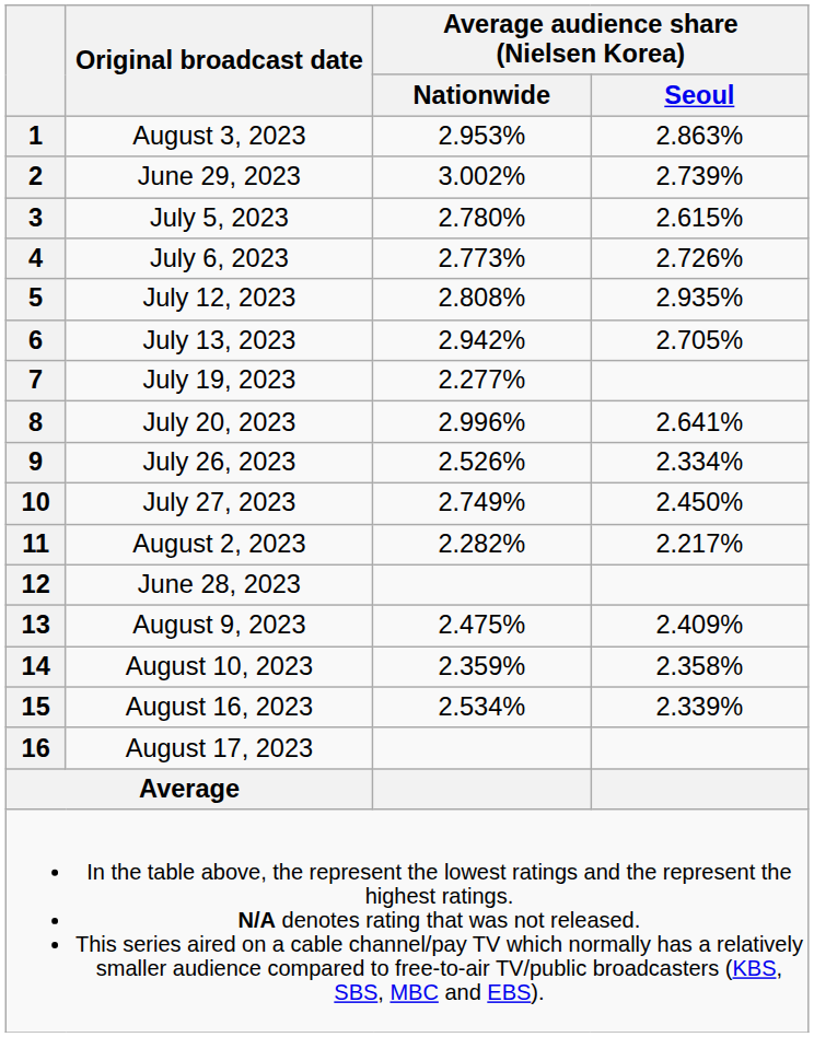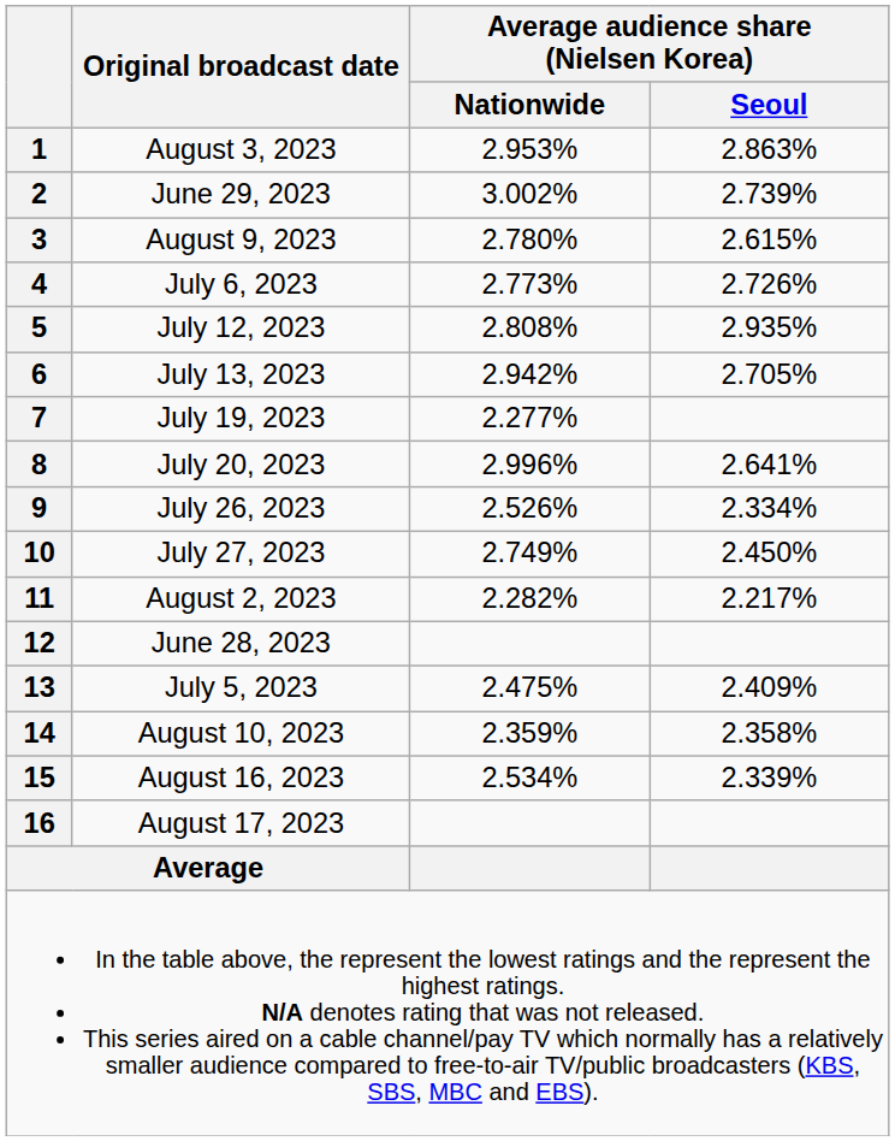 <table class="wikitable" style="margin-left:auto; margin-right:auto; width:500px; text-align:center">
 <tr>
 <th scope="col" rowspan="2"></th>
 <th scope="col" rowspan="2">Original broadcast date</th>
 <th scope="col" colspan="2">Average audience share<br>(Nielsen Korea)</th>
 </tr>
 <tr>
 <th scope="col" style="width:8em">Nationwide</th>
 <th scope="col" style="width:8em"><a href='#'>Seoul</a></th>
 </tr>
 <tr>
 <th scope="row">1</th>
 <td>August 3, 2023</td>
 <td>2.953% </td>
 <td>2.863% </td>
 </tr>
 <tr>
 <th scope="row">2</th>
 <td>June 29, 2023</td>
 <td>3.002% </td>
 <td>2.739% </td>
 </tr>
 <tr>
 <th scope="row">3</th>
-<td>July 5, 2023</td>
+<td>August 9, 2023</td>
 <td>2.780% </td>
 <td>2.615% </td>
 </tr>
 <tr>
 <th scope="row">4</th>
 <td>July 6, 2023</td>
 <td>2.773% </td>
 <td>2.726% </td>
 </tr>
 <tr>
 <th scope="row">5</th>
 <td>July 12, 2023</td>
 <td>2.808% </td>
 <td>2.935% </td>
 </tr>
 <tr>
 <th scope="row">6</th>
 <td>July 13, 2023</td>
 <td>2.942% </td>
 <td>2.705% </td>
 </tr>
 <tr>
 <th scope="row">7</th>
 <td>July 19, 2023</td>
 <td>2.277% </td>
 <td><strong></strong> </td>
 </tr>
 <tr>
 <th scope="row">8</th>
 <td>July 20, 2023</td>
 <td>2.996% </td>
 <td>2.641% </td>
 </tr>
 <tr>
 <th scope="row">9</th>
 <td>July 26, 2023</td>
 <td>2.526% </td>
 <td>2.334% </td>
 </tr>
 <tr>
 <th scope="row">10</th>
 <td>July 27, 2023</td>
 <td>2.749% </td>
 <td>2.450% </td>
 </tr>
 <tr>
 <th scope="row">11</th>
 <td>August 2, 2023</td>
 <td>2.282% </td>
 <td>2.217% </td>
 </tr>
 <tr>
 <th scope="row">12</th>
 <td>June 28, 2023</td>
 <td><strong></strong> </td>
 <td></td>
 </tr>
 <tr>
 <th scope="row">13</th>
-<td>August 9, 2023</td>
+<td>July 5, 2023</td>
 <td>2.475% </td>
 <td>2.409% </td>
 </tr>
 <tr>
 <th scope="row">14</th>
 <td>August 10, 2023</td>
 <td>2.359% </td>
 <td>2.358% </td>
 </tr>
 <tr>
 <th scope="row">15</th>
 <td>August 16, 2023</td>
 <td>2.534% </td>
 <td>2.339% </td>
 </tr>
 <tr>
 <th scope="row">16</th>
 <td>August 17, 2023</td>
 <td><strong></strong> </td>
 <td><strong></strong> </td>
 </tr>
 <tr>
 <th colspan="2">Average</th>
 <th></th>
 <th></th>
 </tr>
 <tr>
 <td colspan="4" style="font-size:85%"><br><ul><li>In the table above, the <strong></strong> represent the lowest ratings and the <strong></strong> represent the highest ratings.</li><li><strong>N/A</strong> denotes rating that was not released.</li><li>This series aired on a cable channel/pay TV which normally has a relatively smaller audience compared to free-to-air TV/public broadcasters (<a href='#'>KBS</a>, <a href='#'>SBS</a>, <a href='#'>MBC</a> and <a href='#'>EBS</a>).</li></ul></td>
 </tr>
 </table>
